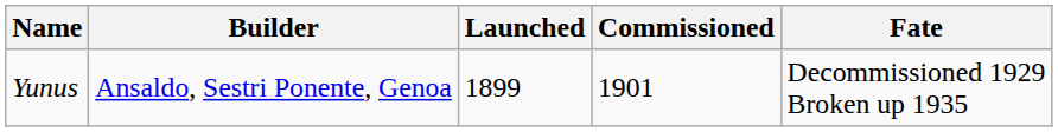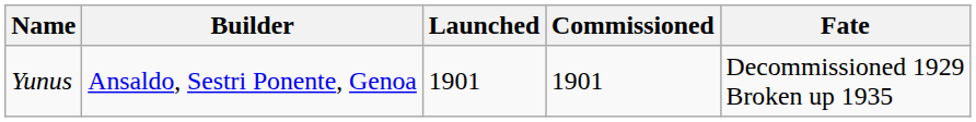 <table class="wikitable">
 <tr>
 <th>Name</th>
 <th>Builder</th>
 <th>Launched</th>
 <th>Commissioned</th>
 <th>Fate</th>
 </tr>
 <tr>
 <td><em>Yunus</em></td>
 <td> <a href='#'>Ansaldo</a>, <a href='#'>Sestri Ponente</a>, <a href='#'>Genoa</a></td>
-<td>1899</td>
+<td>1901</td>
 <td>1901</td>
 <td>Decommissioned 1929<br>Broken up 1935</td>
 </tr>
 </table>
